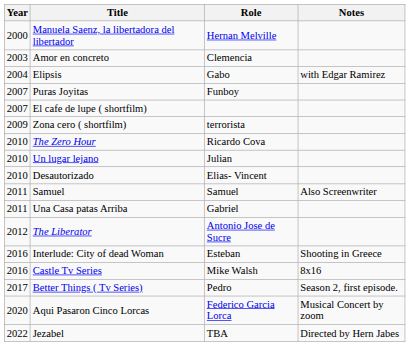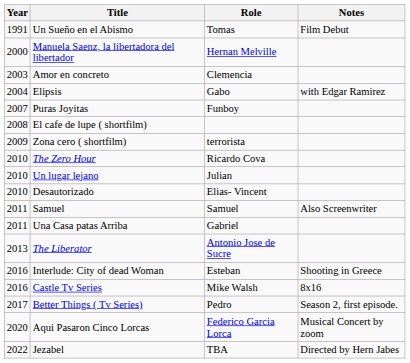 <table class="wikitable sortable">
 <tr>
 <th>Year</th>
 <th>Title</th>
 <th>Role</th>
 <th class="unsortable">Notes</th>
+</tr>
+<tr>
+<td>1991</td>
+<td>Un Sueño en el Abismo</td>
+<td>Tomas</td>
+<td>Film Debut</td>
 </tr>
 <tr>
 <td>2000</td>
 <td><a href='#'>Manuela Saenz, la libertadora del libertador</a></td>
 <td><a href='#'>Hernan Melville</a></td>
 <td></td>
 </tr>
 <tr>
 <td>2003</td>
 <td>Amor en concreto</td>
 <td>Clemencia</td>
 <td></td>
 </tr>
 <tr>
 <td>2004</td>
 <td>Elipsis</td>
 <td>Gabo</td>
 <td>with Edgar Ramirez</td>
 </tr>
 <tr>
 <td>2007</td>
 <td>Puras Joyitas</td>
 <td>Funboy</td>
 <td></td>
 </tr>
 <tr>
-<td>2007</td>
+<td>2008</td>
 <td>El cafe de lupe ( shortfilm)</td>
 <td></td>
 <td></td>
 </tr>
 <tr>
 <td>2009</td>
 <td>Zona cero ( shortfilm)</td>
 <td>terrorista</td>
 <td></td>
 </tr>
 <tr>
 <td>2010</td>
 <td><em><a href='#'>The Zero Hour</a></em></td>
 <td>Ricardo Cova</td>
 <td></td>
 </tr>
 <tr>
 <td>2010</td>
 <td><a href='#'>Un  lugar lejano</a></td>
 <td>Julian</td>
 <td></td>
 </tr>
 <tr>
 <td>2010</td>
 <td>Desautorizado</td>
 <td>Elias- Vincent</td>
 <td></td>
 </tr>
 <tr>
 <td>2011</td>
 <td>Samuel</td>
 <td>Samuel</td>
 <td>Also Screenwriter</td>
 </tr>
 <tr>
 <td>2011</td>
 <td>Una Casa patas Arriba</td>
 <td>Gabriel</td>
 <td></td>
 </tr>
 <tr>
-<td>2012</td>
+<td>2013</td>
 <td><em><a href='#'>The Liberator</a></em></td>
 <td><a href='#'>Antonio Jose de Sucre</a></td>
 <td></td>
 </tr>
 <tr>
 <td>2016</td>
 <td>Interlude: City of dead Woman</td>
 <td>Esteban</td>
 <td>Shooting in Greece</td>
 </tr>
 <tr>
 <td>2016</td>
 <td><a href='#'>Castle Tv Series</a></td>
 <td>Mike Walsh</td>
 <td>8x16</td>
 </tr>
 <tr>
 <td>2017</td>
 <td><a href='#'>Better Things ( Tv Series)</a></td>
 <td>Pedro</td>
 <td>Season 2, first episode.</td>
 </tr>
 <tr>
 <td>2020</td>
 <td>Aqui Pasaron Cinco Lorcas</td>
 <td><a href='#'>Federico Garcia Lorca</a></td>
 <td>Musical Concert by zoom</td>
 </tr>
 <tr>
 <td>2022</td>
 <td>Jezabel</td>
 <td>TBA</td>
 <td>Directed by Hern Jabes</td>
 </tr>
 </table>
